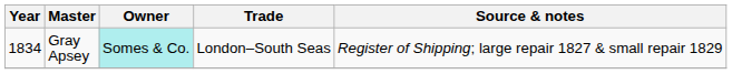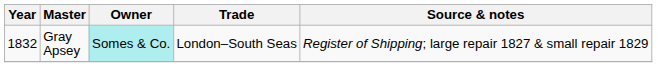 <table class=" wikitable">
 <tr>
 <th>Year</th>
 <th>Master</th>
 <th>Owner</th>
 <th>Trade</th>
 <th>Source & notes</th>
 </tr>
 <tr>
-<td>1834</td>
+<td>1832</td>
 <td>Gray<br>Apsey</td>
 <td style="background: paleturquoise;">Somes & Co.</td>
 <td>London–South Seas</td>
 <td><em>Register of Shipping</em>; large repair 1827 & small repair 1829</td>
 </tr>
 <tr>
 </tr>
 </table>
